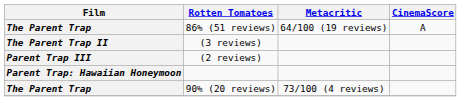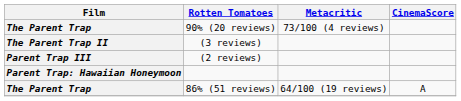 <table class="wikitable sortable" border="1" style="text-align: center;">
 <tr>
 <th>Film</th>
 <th><a href='#'>Rotten Tomatoes</a></th>
 <th><a href='#'>Metacritic</a></th>
 <th><a href='#'>CinemaScore</a></th>
 </tr>
 <tr>
 <th style="text-align: left;"><em>The Parent Trap</em> </th>
-<td>86% (51 reviews)</td>
-<td>64/100 (19 reviews)</td>
-<td>A</td>
+<td>90% (20 reviews)</td>
+<td>73/100 (4 reviews)</td>
+<td></td>
 </tr>
 <tr>
 <th style="text-align: left;"><em>The Parent Trap II</em></th>
 <td>(3 reviews)</td>
 <td></td>
 <td></td>
 </tr>
 <tr>
 <th style="text-align: left;"><em>Parent Trap III</em></th>
 <td>(2 reviews)</td>
 <td></td>
 <td></td>
 </tr>
 <tr>
 <th style="text-align: left;"><em>Parent Trap: Hawaiian Honeymoon</em></th>
 <td></td>
 <td></td>
 <td></td>
 </tr>
 <tr>
 <th style="text-align: left;"><em>The Parent Trap</em> </th>
-<td>90% (20 reviews)</td>
-<td>73/100 (4 reviews)</td>
-<td></td>
+<td>86% (51 reviews)</td>
+<td>64/100 (19 reviews)</td>
+<td>A</td>
 </tr>
 <tr>
 </tr>
 </table>
